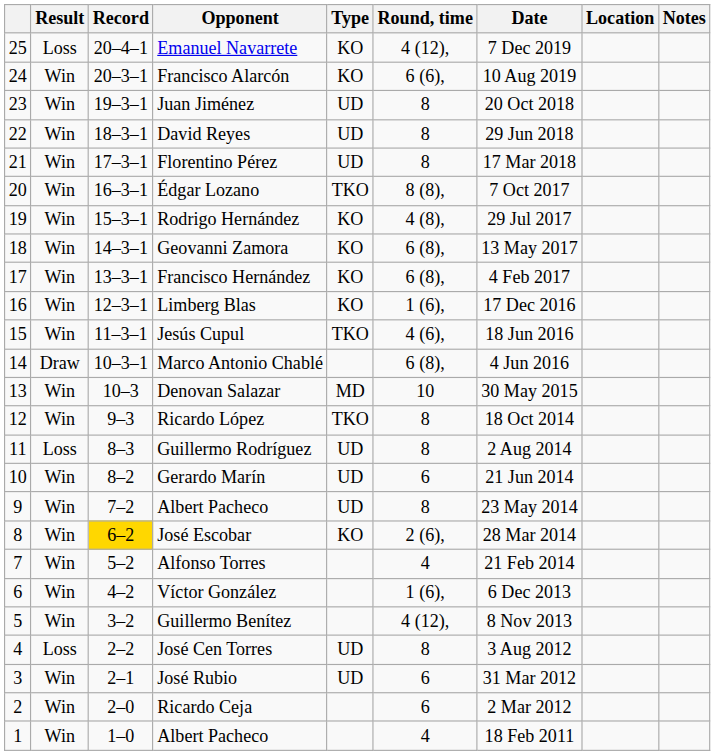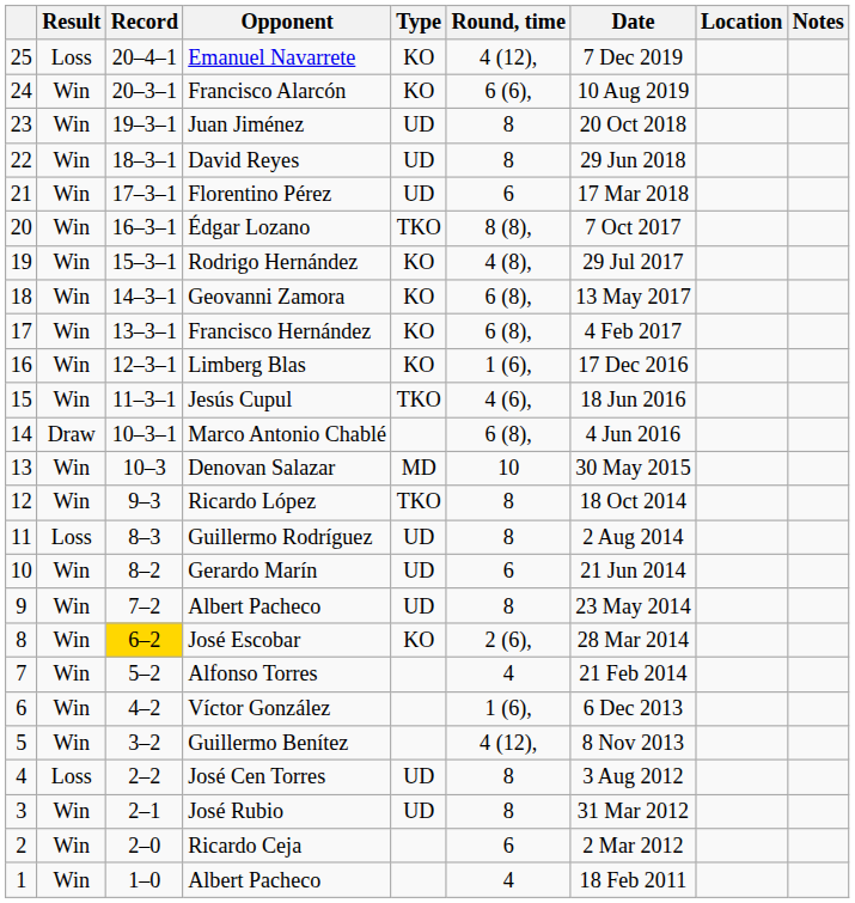 <table class="wikitable" style="text-align:center">
 <tr>
 <th></th>
 <th>Result</th>
 <th>Record</th>
 <th>Opponent</th>
 <th>Type</th>
 <th>Round, time</th>
 <th>Date</th>
 <th>Location</th>
 <th>Notes</th>
 </tr>
 <tr>
 <td>25</td>
 <td>Loss</td>
 <td>20–4–1</td>
 <td style="text-align:left;"> <a href='#'>Emanuel Navarrete</a></td>
 <td>KO</td>
 <td>4 (12), </td>
 <td>7 Dec 2019</td>
 <td style="text-align:left;"> </td>
 <td style="text-align:left;"></td>
 </tr>
 <tr>
 <td>24</td>
 <td>Win</td>
 <td>20–3–1</td>
 <td style="text-align:left;"> Francisco Alarcón</td>
 <td>KO</td>
 <td>6 (6), </td>
 <td>10 Aug 2019</td>
 <td style="text-align:left;"> </td>
 <td></td>
 </tr>
 <tr>
 <td>23</td>
 <td>Win</td>
 <td>19–3–1</td>
 <td style="text-align:left;"> Juan Jiménez</td>
 <td>UD</td>
 <td>8</td>
 <td>20 Oct 2018</td>
 <td style="text-align:left;"> </td>
 <td></td>
 </tr>
 <tr>
 <td>22</td>
 <td>Win</td>
 <td>18–3–1</td>
 <td style="text-align:left;"> David Reyes</td>
 <td>UD</td>
 <td>8</td>
 <td>29 Jun 2018</td>
 <td style="text-align:left;"> </td>
 <td></td>
 </tr>
 <tr>
 <td>21</td>
 <td>Win</td>
 <td>17–3–1</td>
 <td style="text-align:left;"> Florentino Pérez</td>
 <td>UD</td>
-<td>8</td>
+<td>6</td>
 <td>17 Mar 2018</td>
 <td style="text-align:left;"> </td>
 <td></td>
 </tr>
 <tr>
 <td>20</td>
 <td>Win</td>
 <td>16–3–1</td>
 <td style="text-align:left;"> Édgar Lozano</td>
 <td>TKO</td>
 <td>8 (8), </td>
 <td>7 Oct 2017</td>
 <td style="text-align:left;"> </td>
 <td></td>
 </tr>
 <tr>
 <td>19</td>
 <td>Win</td>
 <td>15–3–1</td>
 <td style="text-align:left;"> Rodrigo Hernández</td>
 <td>KO</td>
 <td>4 (8), </td>
 <td>29 Jul 2017</td>
 <td style="text-align:left;"> </td>
 <td></td>
 </tr>
 <tr>
 <td>18</td>
 <td>Win</td>
 <td>14–3–1</td>
 <td style="text-align:left;"> Geovanni Zamora</td>
 <td>KO</td>
 <td>6 (8), </td>
 <td>13 May 2017</td>
 <td style="text-align:left;"> </td>
 <td></td>
 </tr>
 <tr>
 <td>17</td>
 <td>Win</td>
 <td>13–3–1</td>
 <td style="text-align:left;"> Francisco Hernández</td>
 <td>KO</td>
 <td>6 (8), </td>
 <td>4 Feb 2017</td>
 <td style="text-align:left;"> </td>
 <td></td>
 </tr>
 <tr>
 <td>16</td>
 <td>Win</td>
 <td>12–3–1</td>
 <td style="text-align:left;"> Limberg Blas</td>
 <td>KO</td>
 <td>1 (6), </td>
 <td>17 Dec 2016</td>
 <td style="text-align:left;"> </td>
 <td></td>
 </tr>
 <tr>
 <td>15</td>
 <td>Win</td>
 <td>11–3–1</td>
 <td style="text-align:left;"> Jesús Cupul</td>
 <td>TKO</td>
 <td>4 (6), </td>
 <td>18 Jun 2016</td>
 <td style="text-align:left;"> </td>
 <td></td>
 </tr>
 <tr>
 <td>14</td>
 <td>Draw</td>
 <td>10–3–1</td>
 <td style="text-align:left;"> Marco Antonio Chablé</td>
 <td></td>
 <td>6 (8), </td>
 <td>4 Jun 2016</td>
 <td style="text-align:left;"> </td>
 <td></td>
 </tr>
 <tr>
 <td>13</td>
 <td>Win</td>
 <td>10–3</td>
 <td style="text-align:left;"> Denovan Salazar</td>
 <td>MD</td>
 <td>10</td>
 <td>30 May 2015</td>
 <td style="text-align:left;"> </td>
 <td></td>
 </tr>
 <tr>
 <td>12</td>
 <td>Win</td>
 <td>9–3</td>
 <td style="text-align:left;"> Ricardo López</td>
 <td>TKO</td>
 <td>8</td>
 <td>18 Oct 2014</td>
 <td style="text-align:left;"> </td>
 <td></td>
 </tr>
 <tr>
 <td>11</td>
 <td>Loss</td>
 <td>8–3</td>
 <td style="text-align:left;"> Guillermo Rodríguez</td>
 <td>UD</td>
 <td>8</td>
 <td>2 Aug 2014</td>
 <td style="text-align:left;"> </td>
 <td></td>
 </tr>
 <tr>
 <td>10</td>
 <td>Win</td>
 <td>8–2</td>
 <td style="text-align:left;"> Gerardo Marín</td>
 <td>UD</td>
 <td>6</td>
 <td>21 Jun 2014</td>
 <td style="text-align:left;"> </td>
 <td></td>
 </tr>
 <tr>
 <td>9</td>
 <td>Win</td>
 <td>7–2</td>
 <td style="text-align:left;"> Albert Pacheco</td>
 <td>UD</td>
 <td>8</td>
 <td>23 May 2014</td>
 <td style="text-align:left;"> </td>
 <td></td>
 </tr>
 <tr>
 <td>8</td>
 <td>Win</td>
 <td style="background: gold;">6–2</td>
 <td style="text-align:left;"> José Escobar</td>
 <td>KO</td>
 <td>2 (6), </td>
 <td>28 Mar 2014</td>
 <td style="text-align:left;"> </td>
 <td></td>
 </tr>
 <tr>
 <td>7</td>
 <td>Win</td>
 <td>5–2</td>
 <td style="text-align:left;"> Alfonso Torres</td>
 <td></td>
 <td>4</td>
 <td>21 Feb 2014</td>
 <td style="text-align:left;"> </td>
 <td></td>
 </tr>
 <tr>
 <td>6</td>
 <td>Win</td>
 <td>4–2</td>
 <td style="text-align:left;"> Víctor González</td>
 <td></td>
 <td>1 (6), </td>
 <td>6 Dec 2013</td>
 <td style="text-align:left;"> </td>
 <td></td>
 </tr>
 <tr>
 <td>5</td>
 <td>Win</td>
 <td>3–2</td>
 <td style="text-align:left;"> Guillermo Benítez</td>
 <td></td>
 <td>4 (12), </td>
 <td>8 Nov 2013</td>
 <td style="text-align:left;"> </td>
 <td></td>
 </tr>
 <tr>
 <td>4</td>
 <td>Loss</td>
 <td>2–2</td>
 <td style="text-align:left;"> José Cen Torres</td>
 <td>UD</td>
 <td>8</td>
 <td>3 Aug 2012</td>
 <td style="text-align:left;"> </td>
 <td></td>
 </tr>
 <tr>
 <td>3</td>
 <td>Win</td>
 <td>2–1</td>
 <td style="text-align:left;"> José Rubio</td>
 <td>UD</td>
-<td>6</td>
+<td>8</td>
 <td>31 Mar 2012</td>
 <td style="text-align:left;"> </td>
 <td></td>
 </tr>
 <tr>
 <td>2</td>
 <td>Win</td>
 <td>2–0</td>
 <td style="text-align:left;"> Ricardo Ceja</td>
 <td></td>
 <td>6</td>
 <td>2 Mar 2012</td>
 <td style="text-align:left;"> </td>
 <td></td>
 </tr>
 <tr>
 <td>1</td>
 <td>Win</td>
 <td>1–0</td>
 <td style="text-align:left;"> Albert Pacheco</td>
 <td></td>
 <td>4</td>
 <td>18 Feb 2011</td>
 <td style="text-align:left;"> </td>
 <td></td>
 </tr>
 </table>
